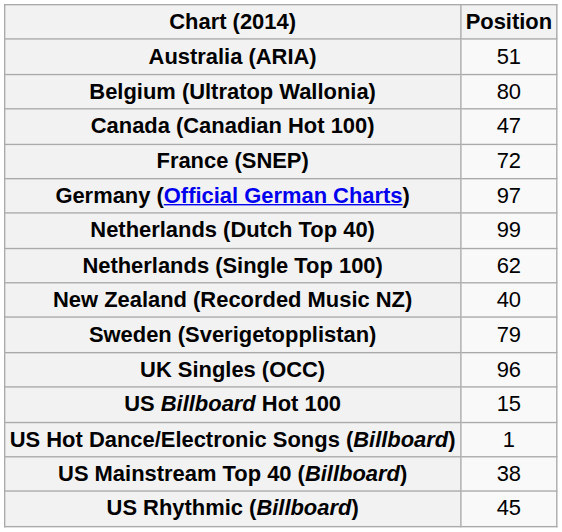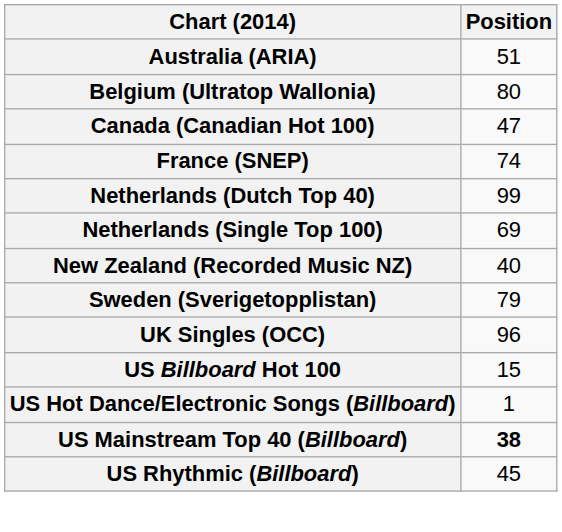 <table class="wikitable sortable plainrowheaders" style="text-align:center;">
 <tr>
 <th scope="col">Chart (2014)</th>
 <th scope="col">Position</th>
 </tr>
 <tr>
 <th scope="row">Australia (ARIA)</th>
 <td>51</td>
 </tr>
 <tr>
 <th scope="row">Belgium (Ultratop Wallonia)</th>
 <td>80</td>
 </tr>
 <tr>
 <th scope="row">Canada (Canadian Hot 100)</th>
 <td>47</td>
 </tr>
 <tr>
 <th scope="row">France (SNEP)</th>
-<td>72</td>
-</tr>
-<tr>
-<th scope="row">Germany (<a href='#'>Official German Charts</a>)</th>
-<td style="text-align:center;">97</td>
+<td>74</td>
 </tr>
 <tr>
 <th scope="row">Netherlands (Dutch Top 40)</th>
 <td>99</td>
 </tr>
 <tr>
 <th scope="row">Netherlands (Single Top 100)</th>
-<td>62</td>
+<td>69</td>
 </tr>
 <tr>
 <th scope="row">New Zealand (Recorded Music NZ)</th>
 <td>40</td>
 </tr>
 <tr>
 <th scope="row">Sweden (Sverigetopplistan)</th>
 <td>79</td>
 </tr>
 <tr>
 <th scope="row">UK Singles (OCC)</th>
 <td style="text-align:center;">96</td>
 </tr>
 <tr>
 <th scope="row">US <em>Billboard</em> Hot 100</th>
 <td>15</td>
 </tr>
 <tr>
 <th scope="row">US Hot Dance/Electronic Songs (<em>Billboard</em>)</th>
 <td>1</td>
 </tr>
 <tr>
 <th scope="row">US Mainstream Top 40 (<em>Billboard</em>)</th>
-<td>38</td>
+<td><strong>38</strong></td>
 </tr>
 <tr>
 <th scope="row">US Rhythmic (<em>Billboard</em>)</th>
 <td>45</td>
 </tr>
 </table>
